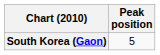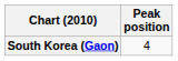 <table class="wikitable plainrowheaders">
 <tr>
 <th>Chart (2010)</th>
 <th>Peak<br>position</th>
 </tr>
 <tr>
 <th scope="row">South Korea (<a href='#'>Gaon</a>)</th>
-<td align="center">5</td>
+<td align="center">4</td>
 </tr>
 </table>
